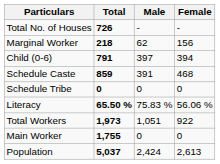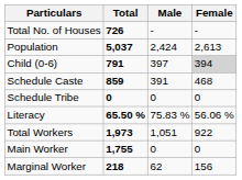 <table class="wikitable">
 <tr>
 <th>Particulars</th>
 <th>Total</th>
 <th>Male</th>
 <th>Female</th>
 </tr>
 <tr>
 <td>Total No. of Houses</td>
 <td><strong>726</strong></td>
 <td>-</td>
 <td>-</td>
 </tr>
 <tr>
-<td>Marginal Worker</td>
-<td><strong>218</strong></td>
-<td>62</td>
-<td>156</td>
+<td>Population</td>
+<td><strong>5,037</strong></td>
+<td>2,424</td>
+<td>2,613</td>
 </tr>
 <tr>
 <td>Child (0-6)</td>
 <td><strong>791</strong></td>
 <td>397</td>
-<td>394</td>
+<td style="background: lightgrey;">394</td>
 </tr>
 <tr>
 <td>Schedule Caste</td>
 <td><strong>859</strong></td>
 <td>391</td>
 <td>468</td>
 </tr>
 <tr>
 <td>Schedule Tribe</td>
 <td><strong>0</strong></td>
 <td>0</td>
 <td>0</td>
 </tr>
 <tr>
 <td>Literacy</td>
 <td><strong>65.50 %</strong></td>
 <td>75.83 %</td>
 <td>56.06 %</td>
 </tr>
 <tr>
 <td>Total Workers</td>
 <td><strong>1,973</strong></td>
 <td>1,051</td>
 <td>922</td>
 </tr>
 <tr>
 <td>Main Worker</td>
 <td><strong>1,755</strong></td>
 <td>0</td>
 <td>0</td>
 </tr>
 <tr>
-<td>Population</td>
-<td><strong>5,037</strong></td>
-<td>2,424</td>
-<td>2,613</td>
+<td>Marginal Worker</td>
+<td><strong>218</strong></td>
+<td>62</td>
+<td>156</td>
 </tr>
 </table>
